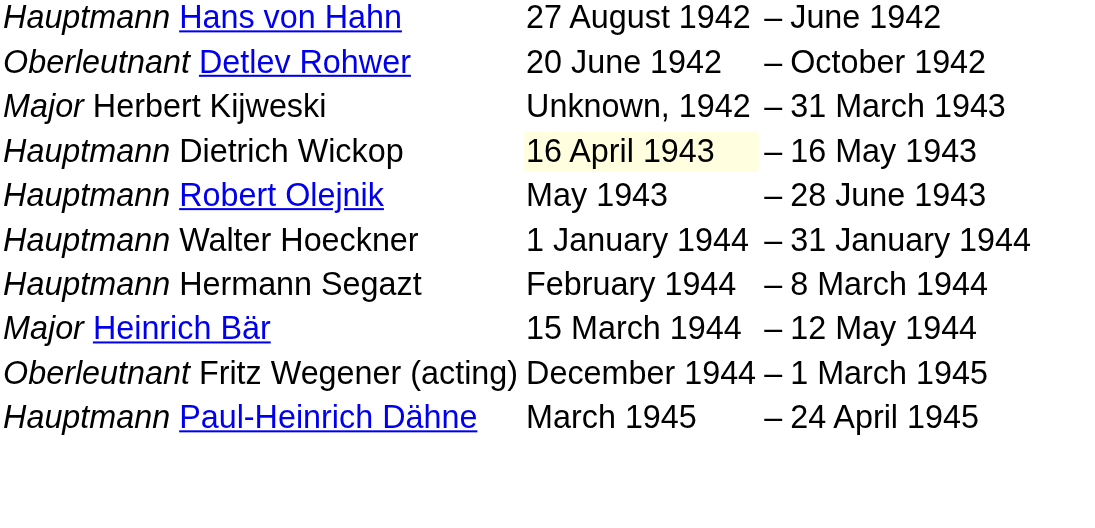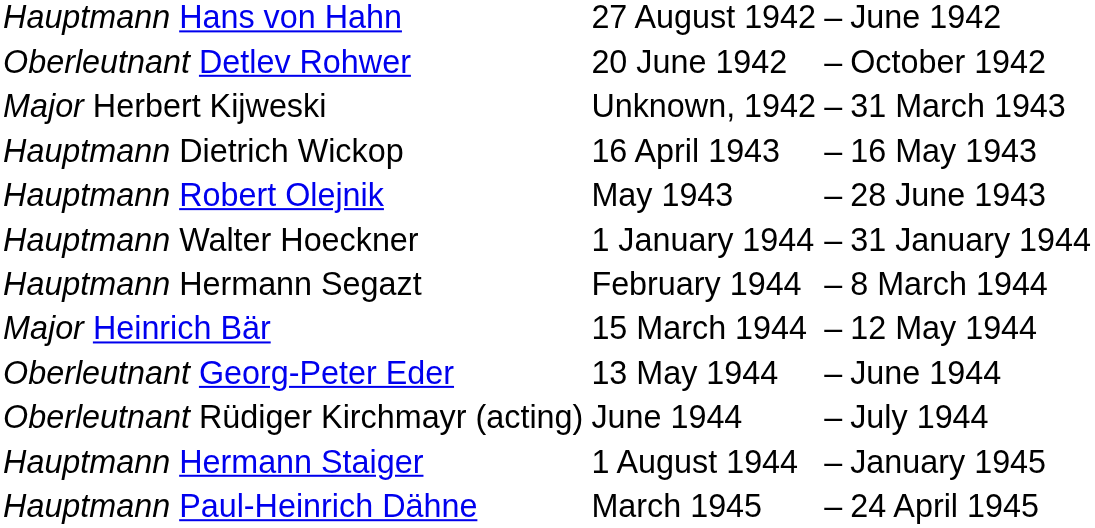 <table>
 <tr>
 <td><em>Hauptmann</em> <a href='#'>Hans von Hahn</a></td>
 <td>27 August 1942</td>
 <td>–</td>
 <td>June 1942</td>
 </tr>
 <tr>
 <td><em>Oberleutnant</em> <a href='#'>Detlev Rohwer</a></td>
 <td>20 June 1942</td>
 <td>–</td>
 <td>October 1942</td>
 </tr>
 <tr>
 <td><em>Major</em> Herbert Kijweski</td>
 <td>Unknown, 1942</td>
 <td>–</td>
 <td>31 March 1943</td>
 </tr>
 <tr>
 <td><em>Hauptmann</em> Dietrich Wickop</td>
-<td style="background: lightyellow;">16 April 1943</td>
+<td>16 April 1943</td>
 <td>–</td>
 <td>16 May 1943</td>
 </tr>
 <tr>
 <td><em>Hauptmann</em> <a href='#'>Robert Olejnik</a></td>
 <td>May 1943</td>
 <td>–</td>
 <td>28 June 1943</td>
 </tr>
 <tr>
 <td><em>Hauptmann</em>  Walter Hoeckner</td>
 <td>1 January 1944</td>
 <td>–</td>
 <td>31 January 1944</td>
 </tr>
 <tr>
 <td><em>Hauptmann</em> Hermann Segazt</td>
 <td>February 1944</td>
 <td>–</td>
 <td>8 March 1944</td>
 </tr>
 <tr>
 <td><em>Major</em> <a href='#'>Heinrich Bär</a></td>
 <td>15 March 1944</td>
 <td>–</td>
 <td>12 May 1944</td>
 </tr>
 <tr>
-<td><em>Oberleutnant</em> Fritz Wegener (acting)</td>
-<td>December 1944</td>
+<td><em>Oberleutnant</em> <a href='#'>Georg-Peter Eder</a></td>
+<td>13 May 1944</td>
 <td>–</td>
-<td>1 March 1945</td>
+<td>June 1944</td>
+</tr>
+<tr>
+<td><em>Oberleutnant</em> Rüdiger Kirchmayr (acting)</td>
+<td>June 1944</td>
+<td>–</td>
+<td>July 1944</td>
+</tr>
+<tr>
+<td><em>Hauptmann</em> <a href='#'>Hermann Staiger</a></td>
+<td>1 August 1944</td>
+<td>–</td>
+<td>January 1945</td>
 </tr>
 <tr>
 <td><em>Hauptmann</em> <a href='#'>Paul-Heinrich Dähne</a></td>
 <td>March 1945</td>
 <td>–</td>
 <td>24 April 1945</td>
 </tr>
 </table>
